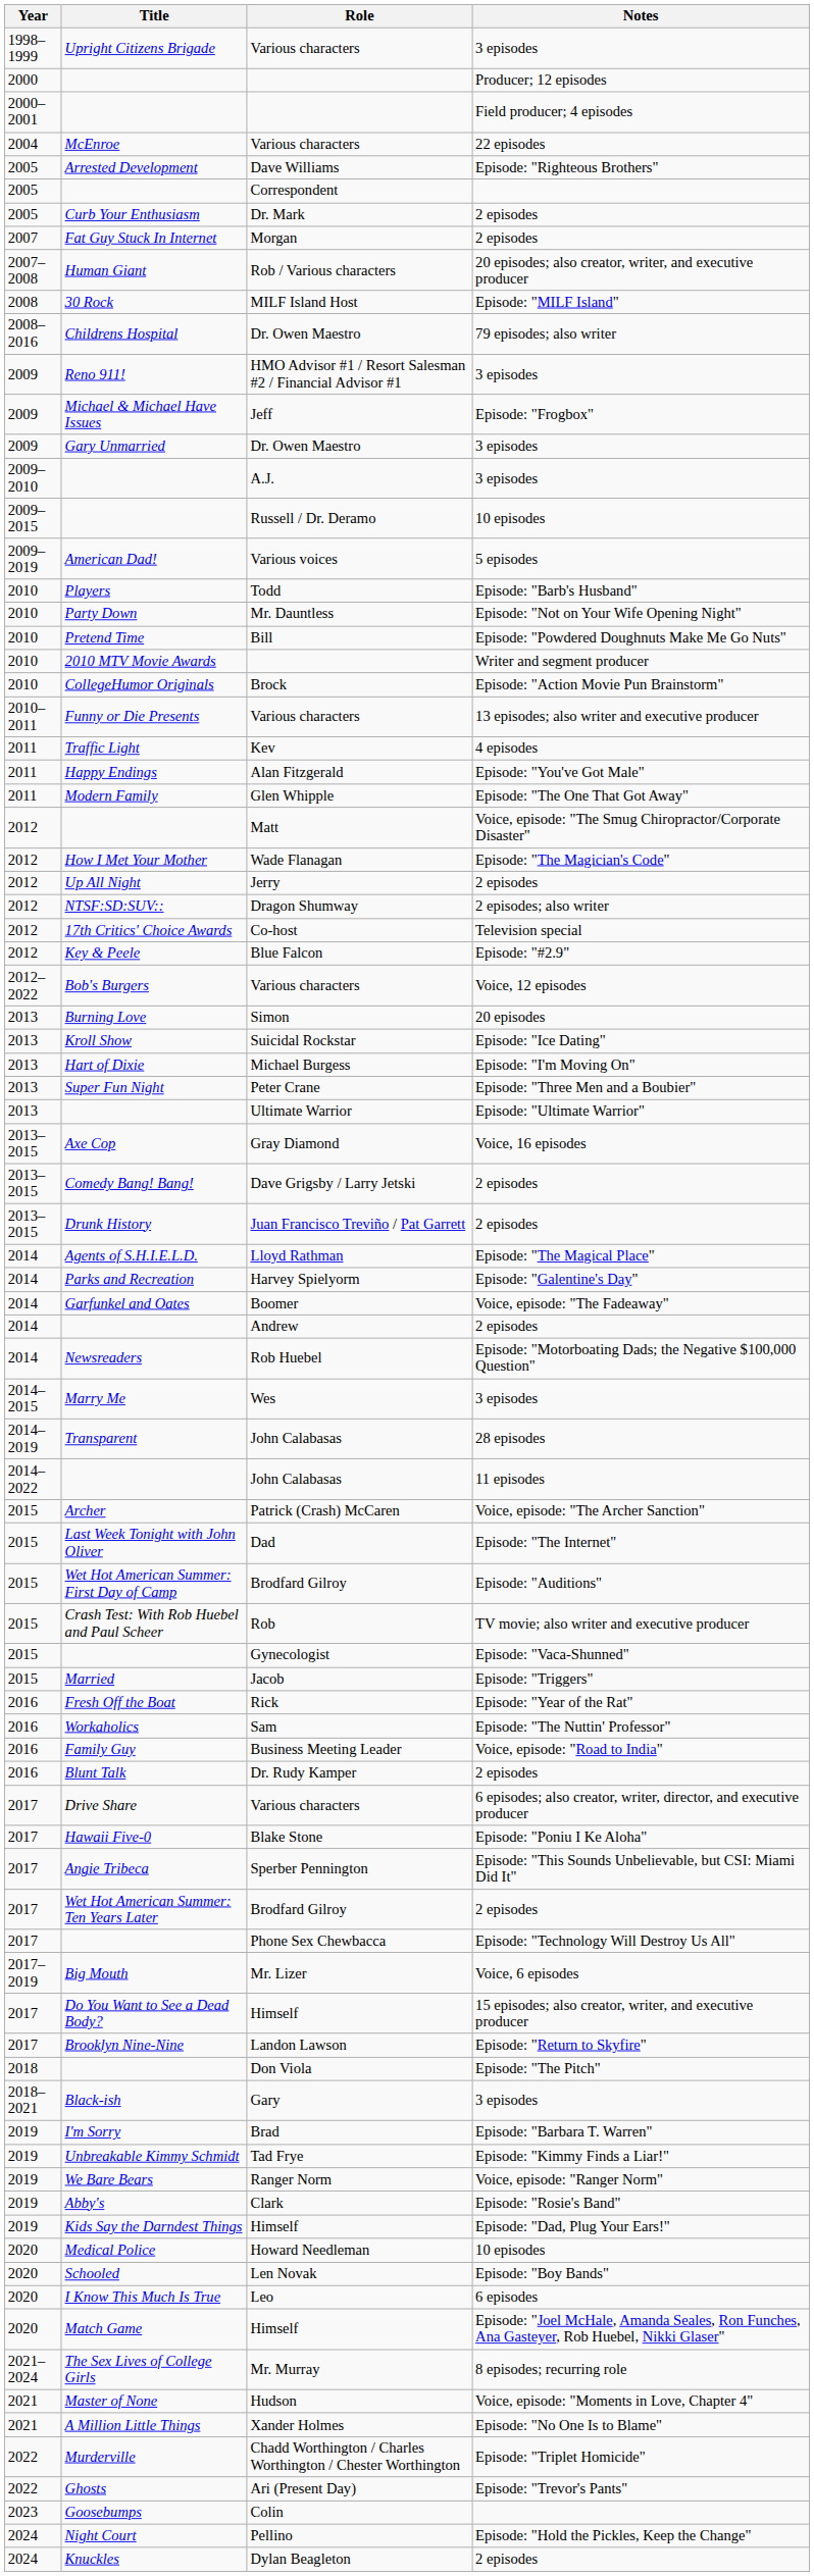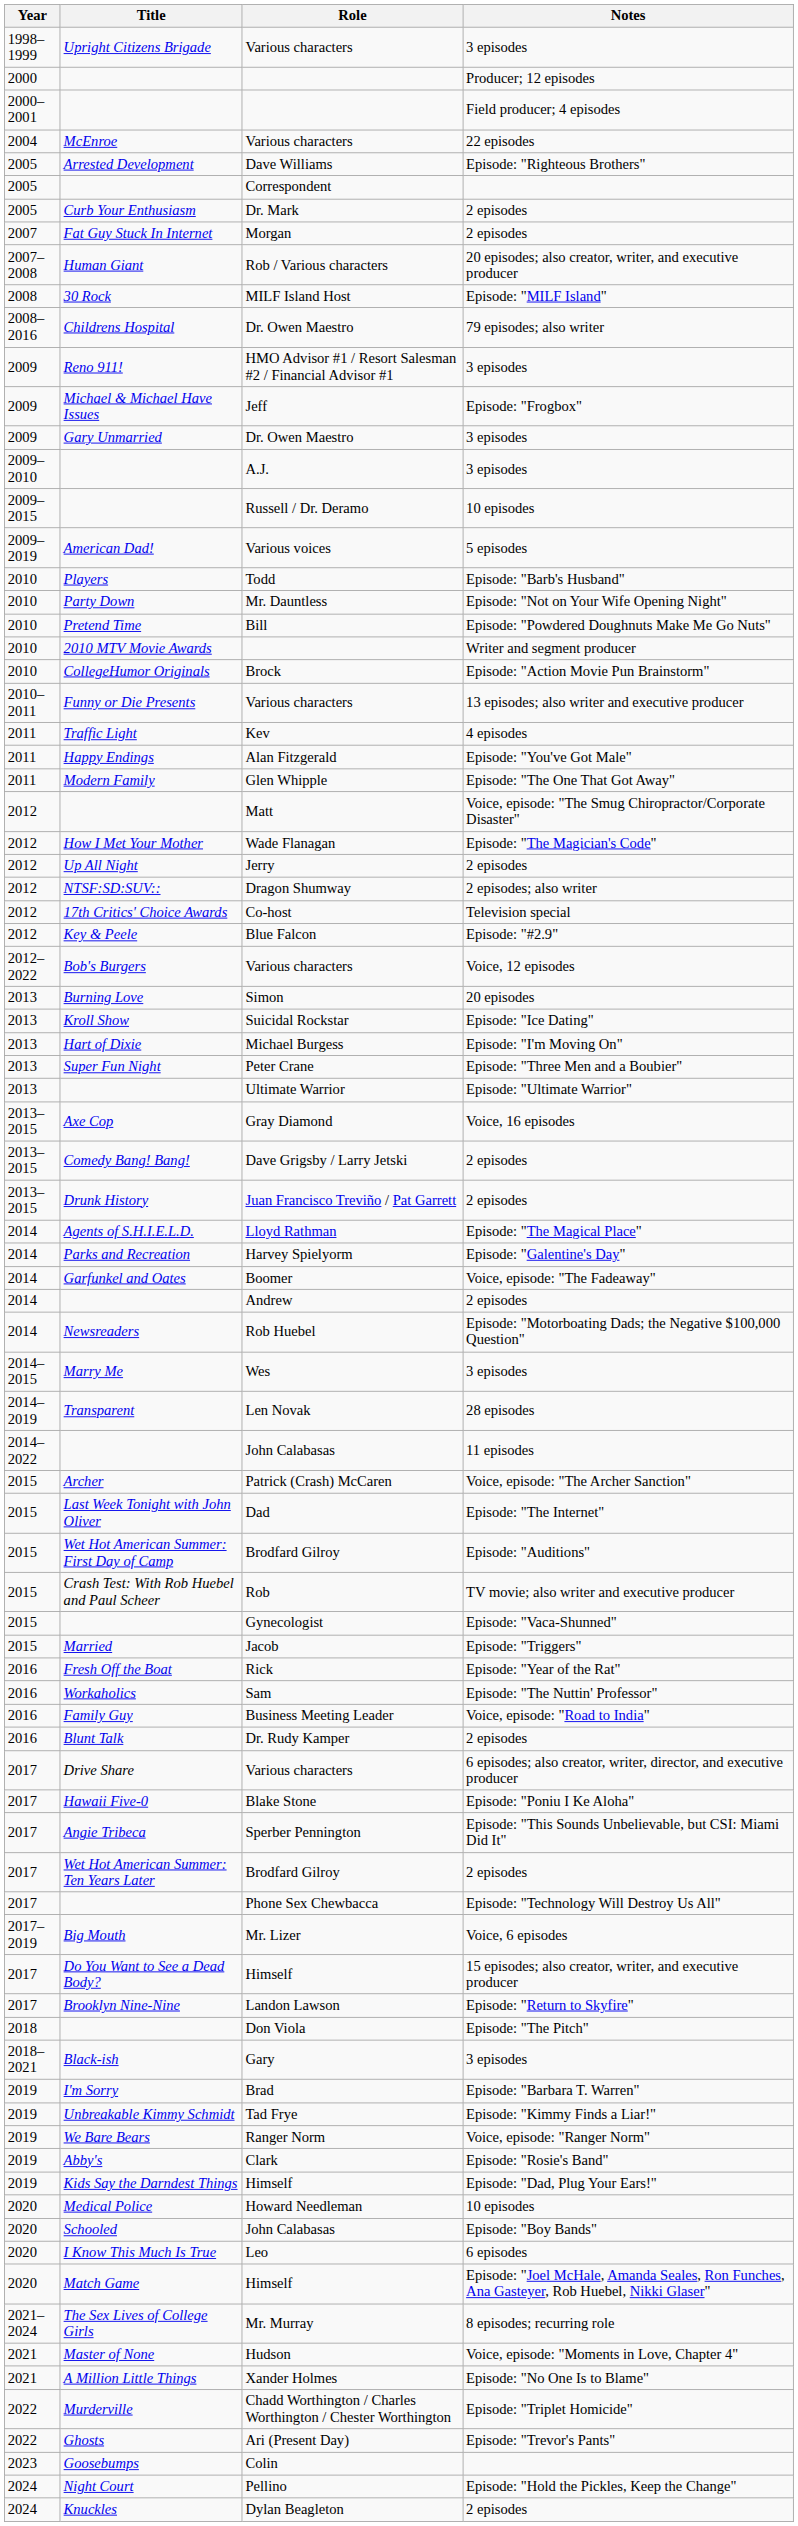 <table class="wikitable sortable">
 <tr>
 <th>Year</th>
 <th>Title</th>
 <th>Role</th>
 <th class="unsortable">Notes</th>
 </tr>
 <tr>
 <td>1998–1999</td>
 <td><em><a href='#'>Upright Citizens Brigade</a></em></td>
 <td>Various characters</td>
 <td>3 episodes</td>
 </tr>
 <tr>
 <td>2000</td>
 <td><em></em></td>
 <td></td>
 <td>Producer; 12 episodes</td>
 </tr>
 <tr>
 <td>2000–2001</td>
 <td><em></em></td>
 <td></td>
 <td>Field producer; 4 episodes</td>
 </tr>
 <tr>
 <td>2004</td>
 <td><em><a href='#'>McEnroe</a></em></td>
 <td>Various characters</td>
 <td>22 episodes</td>
 </tr>
 <tr>
 <td>2005</td>
 <td><em><a href='#'>Arrested Development</a></em></td>
 <td>Dave Williams</td>
 <td>Episode: "Righteous Brothers"</td>
 </tr>
 <tr>
 <td>2005</td>
 <td><em></em></td>
 <td>Correspondent</td>
 <td></td>
 </tr>
 <tr>
 <td>2005</td>
 <td><em><a href='#'>Curb Your Enthusiasm</a></em></td>
 <td>Dr. Mark</td>
 <td>2 episodes</td>
 </tr>
 <tr>
 <td>2007</td>
 <td><em><a href='#'>Fat Guy Stuck In Internet</a></em></td>
 <td>Morgan</td>
 <td>2 episodes</td>
 </tr>
 <tr>
 <td>2007–2008</td>
 <td><em><a href='#'>Human Giant</a></em></td>
 <td>Rob / Various characters</td>
 <td>20 episodes; also creator, writer, and executive producer</td>
 </tr>
 <tr>
 <td>2008</td>
 <td><em><a href='#'>30 Rock</a></em></td>
 <td>MILF Island Host</td>
 <td>Episode: "<a href='#'>MILF Island</a>"</td>
 </tr>
 <tr>
 <td>2008–2016</td>
 <td><em><a href='#'>Childrens Hospital</a></em></td>
 <td>Dr. Owen Maestro</td>
 <td>79 episodes; also writer</td>
 </tr>
 <tr>
 <td>2009</td>
 <td><em><a href='#'>Reno 911!</a></em></td>
 <td>HMO Advisor #1 / Resort Salesman #2 / Financial Advisor #1</td>
 <td>3 episodes</td>
 </tr>
 <tr>
 <td>2009</td>
 <td><em><a href='#'>Michael & Michael Have Issues</a></em></td>
 <td>Jeff</td>
 <td>Episode: "Frogbox"</td>
 </tr>
 <tr>
 <td>2009</td>
 <td><em><a href='#'>Gary Unmarried</a></em></td>
 <td>Dr. Owen Maestro</td>
 <td>3 episodes</td>
 </tr>
 <tr>
 <td>2009–2010</td>
 <td><em></em></td>
 <td>A.J.</td>
 <td>3 episodes</td>
 </tr>
 <tr>
 <td>2009–2015</td>
 <td><em></em></td>
 <td>Russell / Dr. Deramo</td>
 <td>10 episodes</td>
 </tr>
 <tr>
 <td>2009–2019</td>
 <td><em><a href='#'>American Dad!</a></em></td>
 <td>Various voices</td>
 <td>5 episodes</td>
 </tr>
 <tr>
 <td>2010</td>
 <td><em><a href='#'>Players</a></em></td>
 <td>Todd</td>
 <td>Episode: "Barb's Husband"</td>
 </tr>
 <tr>
 <td>2010</td>
 <td><em><a href='#'>Party Down</a></em></td>
 <td>Mr. Dauntless</td>
 <td>Episode: "Not on Your Wife Opening Night"</td>
 </tr>
 <tr>
 <td>2010</td>
 <td><em><a href='#'>Pretend Time</a></em></td>
 <td>Bill</td>
 <td>Episode: "Powdered Doughnuts Make Me Go Nuts"</td>
 </tr>
 <tr>
 <td>2010</td>
 <td><em><a href='#'>2010 MTV Movie Awards</a></em></td>
 <td></td>
 <td>Writer and segment producer</td>
 </tr>
 <tr>
 <td>2010</td>
 <td><em><a href='#'>CollegeHumor Originals</a></em></td>
 <td>Brock</td>
 <td>Episode: "Action Movie Pun Brainstorm"</td>
 </tr>
 <tr>
 <td>2010–2011</td>
 <td><em><a href='#'>Funny or Die Presents</a></em></td>
 <td>Various characters</td>
 <td>13 episodes; also writer and executive producer</td>
 </tr>
 <tr>
 <td>2011</td>
 <td><em><a href='#'>Traffic Light</a></em></td>
 <td>Kev</td>
 <td>4 episodes</td>
 </tr>
 <tr>
 <td>2011</td>
 <td><em><a href='#'>Happy Endings</a></em></td>
 <td>Alan Fitzgerald</td>
 <td>Episode: "You've Got Male"</td>
 </tr>
 <tr>
 <td>2011</td>
 <td><em><a href='#'>Modern Family</a></em></td>
 <td>Glen Whipple</td>
 <td>Episode: "The One That Got Away"</td>
 </tr>
 <tr>
 <td>2012</td>
 <td><em></em></td>
 <td>Matt</td>
 <td>Voice, episode: "The Smug Chiropractor/Corporate Disaster"</td>
 </tr>
 <tr>
 <td>2012</td>
 <td><em><a href='#'>How I Met Your Mother</a></em></td>
 <td>Wade Flanagan</td>
 <td>Episode: "<a href='#'>The Magician's Code</a>"</td>
 </tr>
 <tr>
 <td>2012</td>
 <td><em><a href='#'>Up All Night</a></em></td>
 <td>Jerry</td>
 <td>2 episodes</td>
 </tr>
 <tr>
 <td>2012</td>
 <td><em><a href='#'>NTSF:SD:SUV::</a></em></td>
 <td>Dragon Shumway</td>
 <td>2 episodes; also writer</td>
 </tr>
 <tr>
 <td>2012</td>
 <td><em><a href='#'>17th Critics' Choice Awards</a></em></td>
 <td>Co-host</td>
 <td>Television special</td>
 </tr>
 <tr>
 <td>2012</td>
 <td><em><a href='#'>Key & Peele</a></em></td>
 <td>Blue Falcon</td>
 <td>Episode: "#2.9"</td>
 </tr>
 <tr>
 <td>2012–2022</td>
 <td><em><a href='#'>Bob's Burgers</a></em></td>
 <td>Various characters</td>
 <td>Voice, 12 episodes</td>
 </tr>
 <tr>
 <td>2013</td>
 <td><em><a href='#'>Burning Love</a></em></td>
 <td>Simon</td>
 <td>20 episodes</td>
 </tr>
 <tr>
 <td>2013</td>
 <td><em><a href='#'>Kroll Show</a></em></td>
 <td>Suicidal Rockstar</td>
 <td>Episode: "Ice Dating"</td>
 </tr>
 <tr>
 <td>2013</td>
 <td><em><a href='#'>Hart of Dixie</a></em></td>
 <td>Michael Burgess</td>
 <td>Episode: "I'm Moving On"</td>
 </tr>
 <tr>
 <td>2013</td>
 <td><em><a href='#'>Super Fun Night</a></em></td>
 <td>Peter Crane</td>
 <td>Episode: "Three Men and a Boubier"</td>
 </tr>
 <tr>
 <td>2013</td>
 <td><em></em></td>
 <td>Ultimate Warrior</td>
 <td>Episode: "Ultimate Warrior"</td>
 </tr>
 <tr>
 <td>2013–2015</td>
 <td><em><a href='#'>Axe Cop</a></em></td>
 <td>Gray Diamond</td>
 <td>Voice, 16 episodes</td>
 </tr>
 <tr>
 <td>2013–2015</td>
 <td><em><a href='#'>Comedy Bang! Bang!</a></em></td>
 <td>Dave Grigsby / Larry Jetski</td>
 <td>2 episodes</td>
 </tr>
 <tr>
 <td>2013–2015</td>
 <td><em><a href='#'>Drunk History</a></em></td>
 <td><a href='#'>Juan Francisco Treviño</a> / <a href='#'>Pat Garrett</a></td>
 <td>2 episodes</td>
 </tr>
 <tr>
 <td>2014</td>
 <td><em><a href='#'>Agents of S.H.I.E.L.D.</a></em></td>
 <td><a href='#'>Lloyd Rathman</a></td>
 <td>Episode: "<a href='#'>The Magical Place</a>"</td>
 </tr>
 <tr>
 <td>2014</td>
 <td><em><a href='#'>Parks and Recreation</a></em></td>
 <td>Harvey Spielyorm</td>
 <td>Episode: "<a href='#'>Galentine's Day</a>"</td>
 </tr>
 <tr>
 <td>2014</td>
 <td><em><a href='#'>Garfunkel and Oates</a></em></td>
 <td>Boomer</td>
 <td>Voice, episode: "The Fadeaway"</td>
 </tr>
 <tr>
 <td>2014</td>
 <td><em></em></td>
 <td>Andrew</td>
 <td>2 episodes</td>
 </tr>
 <tr>
 <td>2014</td>
 <td><em><a href='#'>Newsreaders</a></em></td>
 <td>Rob Huebel</td>
 <td>Episode: "Motorboating Dads; the Negative $100,000 Question"</td>
 </tr>
 <tr>
 <td>2014–2015</td>
 <td><em><a href='#'>Marry Me</a></em></td>
 <td>Wes</td>
 <td>3 episodes</td>
 </tr>
 <tr>
 <td>2014–2019</td>
 <td><em><a href='#'>Transparent</a></em></td>
-<td>John Calabasas</td>
+<td>Len Novak</td>
 <td>28 episodes</td>
 </tr>
 <tr>
 <td>2014–2022</td>
 <td><em></em></td>
 <td>John Calabasas</td>
 <td>11 episodes</td>
 </tr>
 <tr>
 <td>2015</td>
 <td><em><a href='#'>Archer</a></em></td>
 <td>Patrick (Crash) McCaren</td>
 <td>Voice, episode: "The Archer Sanction"</td>
 </tr>
 <tr>
 <td>2015</td>
 <td><em><a href='#'>Last Week Tonight with John Oliver</a></em></td>
 <td>Dad</td>
 <td>Episode: "The Internet"</td>
 </tr>
 <tr>
 <td>2015</td>
 <td><em><a href='#'>Wet Hot American Summer: First Day of Camp</a></em></td>
 <td>Brodfard Gilroy</td>
 <td>Episode: "Auditions"</td>
 </tr>
 <tr>
 <td>2015</td>
 <td><em>Crash Test: With Rob Huebel and Paul Scheer</em></td>
 <td>Rob</td>
 <td>TV movie; also writer and executive producer</td>
 </tr>
 <tr>
 <td>2015</td>
 <td><em></em></td>
 <td>Gynecologist</td>
 <td>Episode: "Vaca-Shunned"</td>
 </tr>
 <tr>
 <td>2015</td>
 <td><em><a href='#'>Married</a></em></td>
 <td>Jacob</td>
 <td>Episode: "Triggers"</td>
 </tr>
 <tr>
 <td>2016</td>
 <td><em><a href='#'>Fresh Off the Boat</a></em></td>
 <td>Rick</td>
 <td>Episode: "Year of the Rat"</td>
 </tr>
 <tr>
 <td>2016</td>
 <td><em><a href='#'>Workaholics</a></em></td>
 <td>Sam</td>
 <td>Episode: "The Nuttin' Professor"</td>
 </tr>
 <tr>
 <td>2016</td>
 <td><em><a href='#'>Family Guy</a></em></td>
 <td>Business Meeting Leader</td>
 <td>Voice, episode: "<a href='#'>Road to India</a>"</td>
 </tr>
 <tr>
 <td>2016</td>
 <td><em><a href='#'>Blunt Talk</a></em></td>
 <td>Dr. Rudy Kamper</td>
 <td>2 episodes</td>
 </tr>
 <tr>
 <td>2017</td>
 <td><em>Drive Share</em></td>
 <td>Various characters</td>
 <td>6 episodes; also creator, writer, director, and executive producer</td>
 </tr>
 <tr>
 <td>2017</td>
 <td><em><a href='#'>Hawaii Five-0</a></em></td>
 <td>Blake Stone</td>
 <td>Episode: "Poniu I Ke Aloha"</td>
 </tr>
 <tr>
 <td>2017</td>
 <td><em><a href='#'>Angie Tribeca</a></em></td>
 <td>Sperber Pennington</td>
 <td>Episode: "This Sounds Unbelievable, but CSI: Miami Did It"</td>
 </tr>
 <tr>
 <td>2017</td>
 <td><em><a href='#'>Wet Hot American Summer: Ten Years Later</a></em></td>
 <td>Brodfard Gilroy</td>
 <td>2 episodes</td>
 </tr>
 <tr>
 <td>2017</td>
 <td><em></em></td>
 <td>Phone Sex Chewbacca</td>
 <td>Episode: "Technology Will Destroy Us All"</td>
 </tr>
 <tr>
 <td>2017–2019</td>
 <td><em><a href='#'>Big Mouth</a></em></td>
 <td>Mr. Lizer</td>
 <td>Voice, 6 episodes</td>
 </tr>
 <tr>
 <td>2017</td>
 <td><em><a href='#'>Do You Want to See a Dead Body?</a></em></td>
 <td>Himself</td>
 <td>15 episodes; also creator, writer, and executive producer</td>
 </tr>
 <tr>
 <td>2017</td>
 <td><em><a href='#'>Brooklyn Nine-Nine</a></em></td>
 <td>Landon Lawson</td>
 <td>Episode: "<a href='#'>Return to Skyfire</a>"</td>
 </tr>
 <tr>
 <td>2018</td>
 <td><em></em></td>
 <td>Don Viola</td>
 <td>Episode: "The Pitch"</td>
 </tr>
 <tr>
 <td>2018–2021</td>
 <td><em><a href='#'>Black-ish</a></em></td>
 <td>Gary</td>
 <td>3 episodes</td>
 </tr>
 <tr>
 <td>2019</td>
 <td><em><a href='#'>I'm Sorry</a></em></td>
 <td>Brad</td>
 <td>Episode: "Barbara T. Warren"</td>
 </tr>
 <tr>
 <td>2019</td>
 <td><em><a href='#'>Unbreakable Kimmy Schmidt</a></em></td>
 <td>Tad Frye</td>
 <td>Episode: "Kimmy Finds a Liar!"</td>
 </tr>
 <tr>
 <td>2019</td>
 <td><em><a href='#'>We Bare Bears</a></em></td>
 <td>Ranger Norm</td>
 <td>Voice, episode: "Ranger Norm"</td>
 </tr>
 <tr>
 <td>2019</td>
 <td><em><a href='#'>Abby's</a></em></td>
 <td>Clark</td>
 <td>Episode: "Rosie's Band"</td>
 </tr>
 <tr>
 <td>2019</td>
 <td><em><a href='#'>Kids Say the Darndest Things</a></em></td>
 <td>Himself</td>
 <td>Episode: "Dad, Plug Your Ears!"</td>
 </tr>
 <tr>
 <td>2020</td>
 <td><em><a href='#'>Medical Police</a></em></td>
 <td>Howard Needleman</td>
 <td>10 episodes</td>
 </tr>
 <tr>
 <td>2020</td>
 <td><em><a href='#'>Schooled</a></em></td>
-<td>Len Novak</td>
+<td>John Calabasas</td>
 <td>Episode: "Boy Bands"</td>
 </tr>
 <tr>
 <td>2020</td>
 <td><em><a href='#'>I Know This Much Is True</a></em></td>
 <td>Leo</td>
 <td>6 episodes</td>
 </tr>
 <tr>
 <td>2020</td>
 <td><em><a href='#'>Match Game</a></em></td>
 <td>Himself</td>
 <td>Episode: "<a href='#'>Joel McHale</a>, <a href='#'>Amanda Seales</a>, <a href='#'>Ron Funches</a>, <a href='#'>Ana Gasteyer</a>, Rob Huebel, <a href='#'>Nikki Glaser</a>"</td>
 </tr>
 <tr>
 <td>2021–2024</td>
 <td><em><a href='#'>The Sex Lives of College Girls</a></em></td>
 <td>Mr. Murray</td>
 <td>8 episodes; recurring role</td>
 </tr>
 <tr>
 <td>2021</td>
 <td><em><a href='#'>Master of None</a></em></td>
 <td>Hudson</td>
 <td>Voice, episode: "Moments in Love, Chapter 4"</td>
 </tr>
 <tr>
 <td>2021</td>
 <td><em><a href='#'>A Million Little Things</a></em></td>
 <td>Xander Holmes</td>
 <td>Episode: "No One Is to Blame"</td>
 </tr>
 <tr>
 <td>2022</td>
 <td><em><a href='#'>Murderville</a></em></td>
 <td>Chadd Worthington / Charles Worthington / Chester Worthington</td>
 <td>Episode: "Triplet Homicide"</td>
 </tr>
 <tr>
 <td>2022</td>
 <td><em><a href='#'>Ghosts</a></em></td>
 <td>Ari (Present Day)</td>
 <td>Episode: "Trevor's Pants"</td>
 </tr>
 <tr>
 <td>2023</td>
 <td><em><a href='#'>Goosebumps</a></em></td>
 <td>Colin</td>
 <td></td>
 </tr>
 <tr>
 <td>2024</td>
 <td><em><a href='#'>Night Court</a></em></td>
 <td>Pellino</td>
 <td>Episode: "Hold the Pickles, Keep the Change"</td>
 </tr>
 <tr>
 <td>2024</td>
 <td><em><a href='#'>Knuckles</a></em></td>
 <td>Dylan Beagleton</td>
 <td>2 episodes</td>
 </tr>
 </table>
